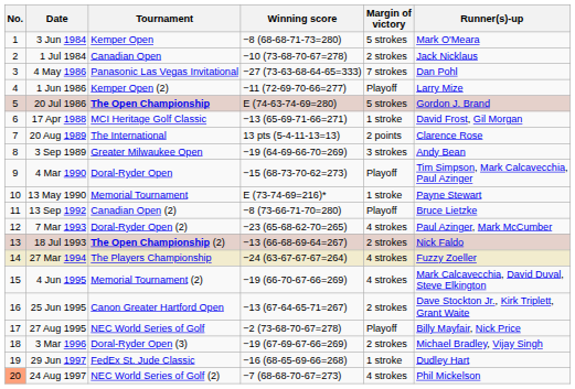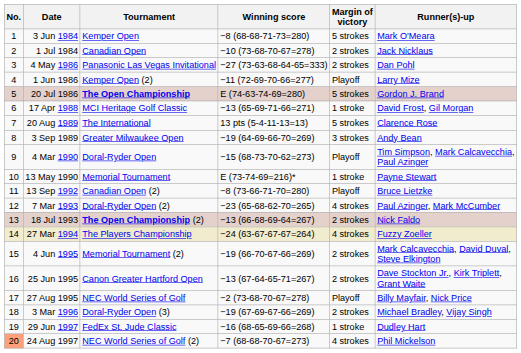 <table class="wikitable" style="font-size:95%;">
 <tr>
 <th>No.</th>
 <th>Date</th>
 <th>Tournament</th>
 <th>Winning score</th>
 <th>Margin of<br>victory</th>
 <th>Runner(s)-up</th>
 </tr>
 <tr>
 <td align=center>1</td>
 <td align=right>3 Jun <a href='#'>1984</a></td>
 <td><a href='#'>Kemper Open</a></td>
 <td>−8 (68-68-71-73=280)</td>
 <td>5 strokes</td>
 <td> <a href='#'>Mark O'Meara</a></td>
 </tr>
 <tr>
 <td align=center>2</td>
 <td align=right>1 Jul 1984</td>
 <td><a href='#'>Canadian Open</a></td>
 <td>−10 (73-68-70-67=278)</td>
 <td>2 strokes</td>
 <td> <a href='#'>Jack Nicklaus</a></td>
 </tr>
 <tr>
 <td align=center>3</td>
 <td align=right>4 May <a href='#'>1986</a></td>
 <td><a href='#'>Panasonic Las Vegas Invitational</a></td>
 <td>−27 (73-63-68-64-65=333)</td>
-<td>7 strokes</td>
+<td>2 strokes</td>
 <td> <a href='#'>Dan Pohl</a></td>
 </tr>
 <tr>
 <td align=center>4</td>
 <td align=right>1 Jun 1986</td>
 <td><a href='#'>Kemper Open</a> (2)</td>
 <td>−11 (72-69-70-66=277)</td>
 <td>Playoff</td>
 <td> <a href='#'>Larry Mize</a></td>
 </tr>
 <tr style="background:#e5d1cb;">
 <td align=center>5</td>
 <td align=right>20 Jul 1986</td>
 <td><strong><a href='#'>The Open Championship</a></strong></td>
 <td>E (74-63-74-69=280)</td>
 <td>5 strokes</td>
 <td> <a href='#'>Gordon J. Brand</a></td>
 </tr>
 <tr>
 <td align=center>6</td>
 <td align=right>17 Apr <a href='#'>1988</a></td>
 <td><a href='#'>MCI Heritage Golf Classic</a></td>
 <td>−13 (65-69-71-66=271)</td>
 <td>1 stroke</td>
 <td> <a href='#'>David Frost</a>,  <a href='#'>Gil Morgan</a></td>
 </tr>
 <tr>
 <td align=center>7</td>
 <td align=right>20 Aug <a href='#'>1989</a></td>
 <td><a href='#'>The International</a></td>
 <td>13 pts (5-4-11-13=13)</td>
-<td>2 points</td>
+<td>5 strokes</td>
 <td> <a href='#'>Clarence Rose</a></td>
 </tr>
 <tr>
 <td align=center>8</td>
 <td align=right>3 Sep 1989</td>
 <td><a href='#'>Greater Milwaukee Open</a></td>
 <td>−19 (64-69-66-70=269)</td>
 <td>3 strokes</td>
 <td> <a href='#'>Andy Bean</a></td>
 </tr>
 <tr>
 <td align=center>9</td>
 <td align=right>4 Mar <a href='#'>1990</a></td>
 <td><a href='#'>Doral-Ryder Open</a></td>
 <td>−15 (68-73-70-62=273)</td>
 <td>Playoff</td>
 <td> <a href='#'>Tim Simpson</a>,  <a href='#'>Mark Calcavecchia</a>,<br> <a href='#'>Paul Azinger</a></td>
 </tr>
 <tr>
 <td align=center>10</td>
 <td align=right>13 May 1990</td>
 <td><a href='#'>Memorial Tournament</a></td>
 <td>E (73-74-69=216)*</td>
 <td>1 stroke</td>
 <td> <a href='#'>Payne Stewart</a></td>
 </tr>
 <tr>
 <td align=center>11</td>
 <td align=right>13 Sep <a href='#'>1992</a></td>
 <td><a href='#'>Canadian Open</a> (2)</td>
 <td>−8 (73-66-71-70=280)</td>
 <td>Playoff</td>
 <td> <a href='#'>Bruce Lietzke</a></td>
 </tr>
 <tr>
 <td align=center>12</td>
 <td align=right>7 Mar <a href='#'>1993</a></td>
 <td><a href='#'>Doral-Ryder Open</a> (2)</td>
 <td>−23 (65-68-62-70=265)</td>
 <td>4 strokes</td>
 <td> <a href='#'>Paul Azinger</a>,  <a href='#'>Mark McCumber</a></td>
 </tr>
 <tr style="background:#e5d1cb;">
 <td align=center>13</td>
 <td align=right>18 Jul 1993</td>
 <td><strong><a href='#'>The Open Championship</a></strong> (2)</td>
 <td>−13 (66-68-69-64=267)</td>
 <td>2 strokes</td>
 <td> <a href='#'>Nick Faldo</a></td>
 </tr>
 <tr style="background:#f2ecce;">
 <td align=center>14</td>
 <td align=right>27 Mar <a href='#'>1994</a></td>
 <td><a href='#'>The Players Championship</a></td>
 <td>−24 (63-67-67-67=264)</td>
 <td>4 strokes</td>
 <td> <a href='#'>Fuzzy Zoeller</a></td>
 </tr>
 <tr>
 <td align=center>15</td>
 <td align=right>4 Jun <a href='#'>1995</a></td>
 <td><a href='#'>Memorial Tournament</a> (2)</td>
 <td>−19 (66-70-67-66=269)</td>
-<td>4 strokes</td>
+<td>2 strokes</td>
 <td> <a href='#'>Mark Calcavecchia</a>,  <a href='#'>David Duval</a>,<br> <a href='#'>Steve Elkington</a></td>
 </tr>
 <tr>
 <td align=center>16</td>
 <td align=right>25 Jun 1995</td>
 <td><a href='#'>Canon Greater Hartford Open</a></td>
 <td>−13 (67-64-65-71=267)</td>
 <td>2 strokes</td>
 <td> <a href='#'>Dave Stockton Jr.</a>,  <a href='#'>Kirk Triplett</a>,<br> <a href='#'>Grant Waite</a></td>
 </tr>
 <tr>
 <td align=center>17</td>
 <td align=right>27 Aug 1995</td>
 <td><a href='#'>NEC World Series of Golf</a></td>
 <td>−2 (73-68-70-67=278)</td>
 <td>Playoff</td>
 <td> <a href='#'>Billy Mayfair</a>,  <a href='#'>Nick Price</a></td>
 </tr>
 <tr>
 <td align=center>18</td>
 <td align=right>3 Mar <a href='#'>1996</a></td>
 <td><a href='#'>Doral-Ryder Open</a> (3)</td>
 <td>−19 (67-69-67-66=269)</td>
 <td>2 strokes</td>
 <td> <a href='#'>Michael Bradley</a>,  <a href='#'>Vijay Singh</a></td>
 </tr>
 <tr>
 <td align=center>19</td>
 <td align=right>29 Jun <a href='#'>1997</a></td>
 <td><a href='#'>FedEx St. Jude Classic</a></td>
 <td>−16 (68-65-69-66=268)</td>
 <td>1 stroke</td>
 <td> <a href='#'>Dudley Hart</a></td>
 </tr>
 <tr>
 <td align=center style="background: lightsalmon;">20</td>
 <td align=right>24 Aug 1997</td>
 <td><a href='#'>NEC World Series of Golf</a> (2)</td>
 <td>−7 (68-68-70-67=273)</td>
 <td>4 strokes</td>
 <td> <a href='#'>Phil Mickelson</a></td>
 </tr>
 </table>
